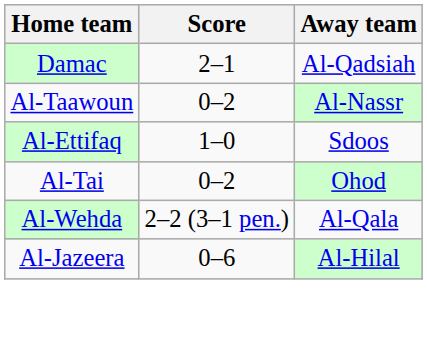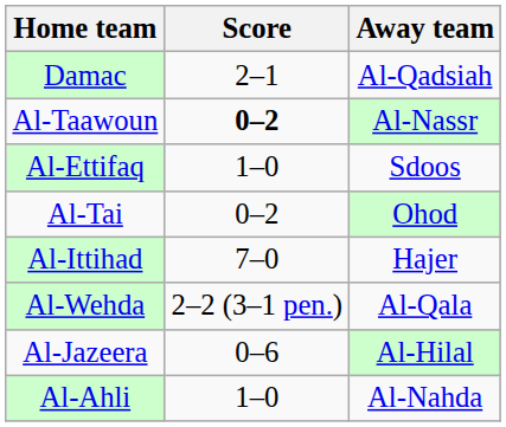 <table class="wikitable" style="text-align: center">
 <tr>
 <th>Home team</th>
 <th>Score</th>
 <th>Away team</th>
 </tr>
 <tr>
 <td bgcolor="ccffcc"><a href='#'>Damac</a></td>
 <td>2–1</td>
 <td><a href='#'>Al-Qadsiah</a></td>
 </tr>
 <tr>
 <td><a href='#'>Al-Taawoun</a></td>
-<td>0–2</td>
+<td><strong>0–2</strong></td>
 <td bgcolor="ccffcc"><a href='#'>Al-Nassr</a></td>
 </tr>
 <tr>
 <td bgcolor="ccffcc"><a href='#'>Al-Ettifaq</a></td>
 <td>1–0</td>
 <td><a href='#'>Sdoos</a></td>
 </tr>
 <tr>
 <td><a href='#'>Al-Tai</a></td>
 <td>0–2</td>
 <td bgcolor="ccffcc"><a href='#'>Ohod</a></td>
 </tr>
 <tr>
+<td bgcolor="ccffcc"><a href='#'>Al-Ittihad</a></td>
+<td>7–0</td>
+<td><a href='#'>Hajer</a></td>
+</tr>
+<tr>
 <td bgcolor="ccffcc"><a href='#'>Al-Wehda</a></td>
 <td>2–2 (3–1 <a href='#'>pen.</a>)</td>
 <td><a href='#'>Al-Qala</a></td>
 </tr>
 <tr>
 <td><a href='#'>Al-Jazeera</a></td>
 <td>0–6</td>
 <td bgcolor="ccffcc"><a href='#'>Al-Hilal</a></td>
 </tr>
+<tr>
+<td bgcolor="ccffcc"><a href='#'>Al-Ahli</a></td>
+<td>1–0</td>
+<td><a href='#'>Al-Nahda</a></td>
+</tr>
 </table>
